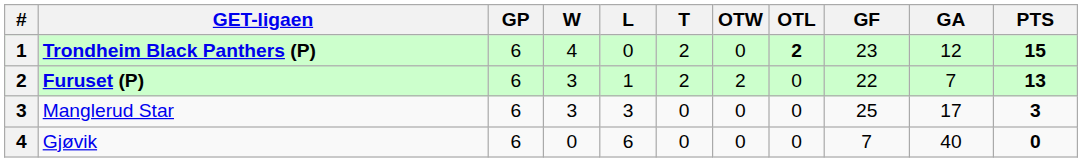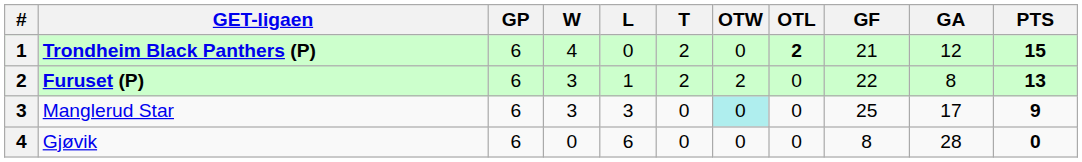 <table class="wikitable sortable" style="text-align:center">
 <tr>
 <th width="3%">#<br></th>
 <th width="40%"><a href='#'>GET-ligaen</a><br></th>
 <th width="5%">GP<br></th>
 <th width="5%">W<br></th>
 <th width="5%">L<br></th>
 <th width="5%">T<br></th>
 <th width="5%">OTW<br></th>
 <th width="5%">OTL<br></th>
 <th width="7.5%">GF<br></th>
 <th width="7.5%">GA<br></th>
 <th width="7.5%">PTS<br></th>
 </tr>
 <tr bgcolor=#ccffcc>
 <th>1</th>
 <td align=left><strong><a href='#'>Trondheim Black Panthers</a> (P)</strong></td>
 <td>6</td>
 <td>4</td>
 <td>0</td>
 <td>2</td>
 <td>0</td>
 <td><strong>2</strong></td>
-<td>23</td>
+<td>21</td>
 <td>12</td>
 <td><strong>15</strong></td>
 </tr>
 <tr bgcolor=#ccffcc>
 <th>2</th>
 <td align=left><strong><a href='#'>Furuset</a> (P)</strong></td>
 <td>6</td>
 <td>3</td>
 <td>1</td>
 <td>2</td>
 <td>2</td>
 <td>0</td>
 <td>22</td>
-<td>7</td>
+<td>8</td>
 <td><strong>13</strong></td>
 </tr>
 <tr>
 <th>3</th>
 <td align=left><a href='#'>Manglerud Star</a></td>
 <td>6</td>
 <td>3</td>
 <td>3</td>
 <td>0</td>
-<td>0</td>
+<td style="background: paleturquoise;">0</td>
 <td>0</td>
 <td>25</td>
 <td>17</td>
-<td><strong> 3</strong></td>
+<td><strong> 9</strong></td>
 </tr>
 <tr>
 <th>4</th>
 <td align=left><a href='#'>Gjøvik</a></td>
 <td>6</td>
 <td>0</td>
 <td>6</td>
 <td>0</td>
 <td>0</td>
 <td>0</td>
-<td>7</td>
-<td>40</td>
+<td>8</td>
+<td>28</td>
 <td><strong> 0</strong></td>
 </tr>
 </table>
